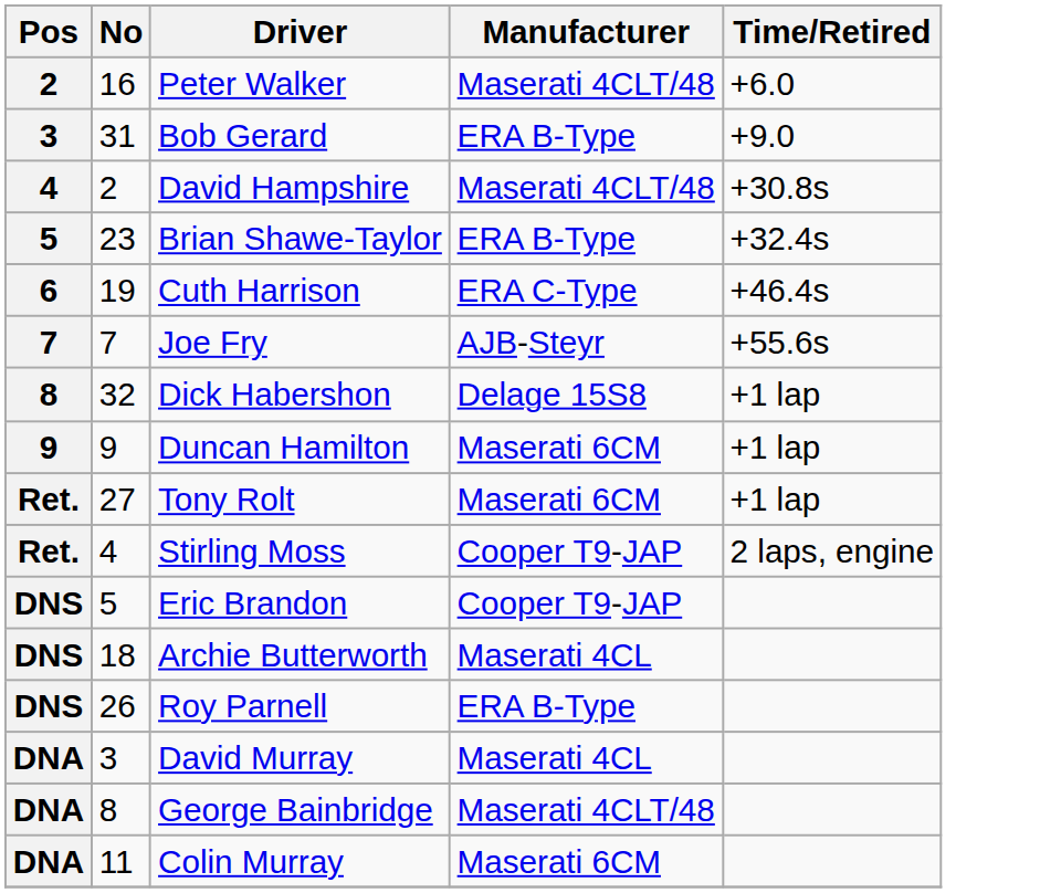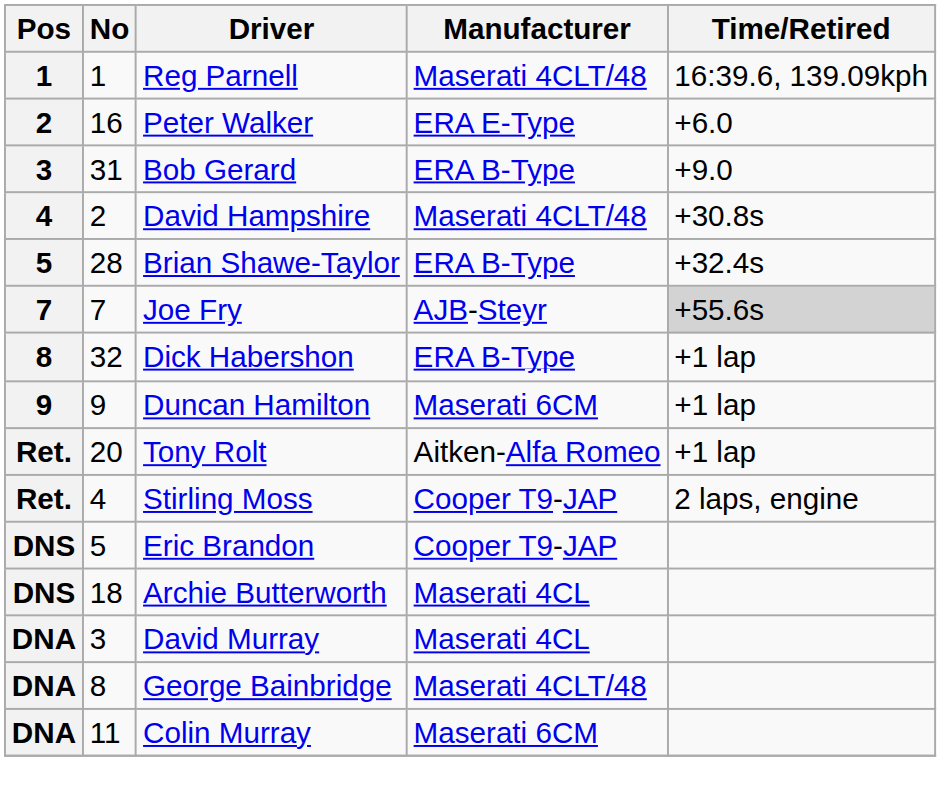 <table class="wikitable sortable" style="font-size: 95%;">
 <tr>
 <th>Pos</th>
 <th>No</th>
 <th>Driver</th>
 <th>Manufacturer</th>
 <th>Time/Retired</th>
 </tr>
 <tr>
+<th>1</th>
+<td>1</td>
+<td> <a href='#'>Reg Parnell</a></td>
+<td><a href='#'>Maserati 4CLT/48</a></td>
+<td>16:39.6, 139.09kph</td>
+</tr>
+<tr>
 <th>2</th>
 <td>16</td>
 <td> <a href='#'>Peter Walker</a></td>
-<td><a href='#'>Maserati 4CLT/48</a></td>
+<td><a href='#'>ERA E-Type</a></td>
 <td>+6.0</td>
 </tr>
 <tr>
 <th>3</th>
 <td>31</td>
 <td> <a href='#'>Bob Gerard</a></td>
 <td><a href='#'>ERA B-Type</a></td>
 <td>+9.0</td>
 </tr>
 <tr>
 <th>4</th>
 <td>2</td>
 <td> <a href='#'>David Hampshire</a></td>
 <td><a href='#'>Maserati 4CLT/48</a></td>
 <td>+30.8s</td>
 </tr>
 <tr>
 <th>5</th>
-<td>23</td>
+<td>28</td>
 <td> <a href='#'>Brian Shawe-Taylor</a></td>
 <td><a href='#'>ERA B-Type</a></td>
 <td>+32.4s</td>
-</tr>
-<tr>
-<th>6</th>
-<td>19</td>
-<td> <a href='#'>Cuth Harrison</a></td>
-<td><a href='#'>ERA C-Type</a></td>
-<td>+46.4s</td>
 </tr>
 <tr>
 <th>7</th>
 <td>7</td>
 <td> <a href='#'>Joe Fry</a></td>
 <td><a href='#'>AJB</a>-<a href='#'>Steyr</a></td>
-<td>+55.6s</td>
+<td style="background: lightgrey;">+55.6s</td>
 </tr>
 <tr>
 <th>8</th>
 <td>32</td>
 <td> <a href='#'>Dick Habershon</a></td>
-<td><a href='#'>Delage 15S8</a></td>
+<td><a href='#'>ERA B-Type</a></td>
 <td>+1 lap</td>
 </tr>
 <tr>
 <th>9</th>
 <td>9</td>
 <td> <a href='#'>Duncan Hamilton</a></td>
 <td><a href='#'>Maserati 6CM</a></td>
 <td>+1 lap</td>
 </tr>
 <tr>
 <th>Ret.</th>
-<td>27</td>
+<td>20</td>
 <td> <a href='#'>Tony Rolt</a></td>
-<td><a href='#'>Maserati 6CM</a></td>
+<td>Aitken-<a href='#'>Alfa Romeo</a></td>
 <td>+1 lap</td>
 </tr>
 <tr>
 <th>Ret.</th>
 <td>4</td>
 <td> <a href='#'>Stirling Moss</a></td>
 <td><a href='#'>Cooper T9</a>-<a href='#'>JAP</a></td>
 <td>2 laps, engine</td>
 </tr>
 <tr>
 <th>DNS</th>
 <td>5</td>
 <td> <a href='#'>Eric Brandon</a></td>
 <td><a href='#'>Cooper T9</a>-<a href='#'>JAP</a></td>
 <td></td>
 </tr>
 <tr>
 <th>DNS</th>
 <td>18</td>
 <td> <a href='#'>Archie Butterworth</a></td>
 <td><a href='#'>Maserati 4CL</a></td>
-<td></td>
-</tr>
-<tr>
-<th>DNS</th>
-<td>26</td>
-<td> <a href='#'>Roy Parnell</a></td>
-<td><a href='#'>ERA B-Type</a></td>
 <td></td>
 </tr>
 <tr>
 <th>DNA</th>
 <td>3</td>
 <td> <a href='#'>David Murray</a></td>
 <td><a href='#'>Maserati 4CL</a></td>
 <td></td>
 </tr>
 <tr>
 <th>DNA</th>
 <td>8</td>
 <td> <a href='#'>George Bainbridge</a></td>
 <td><a href='#'>Maserati 4CLT/48</a></td>
 <td></td>
 </tr>
 <tr>
 <th>DNA</th>
 <td>11</td>
 <td> <a href='#'>Colin Murray</a></td>
 <td><a href='#'>Maserati 6CM</a></td>
 <td></td>
 </tr>
 <tr>
 </tr>
 </table>
